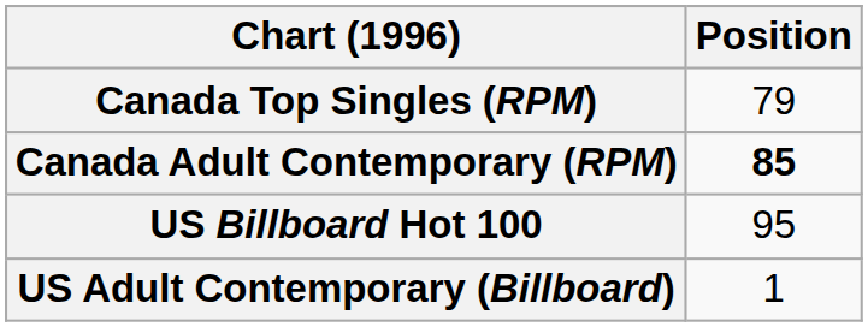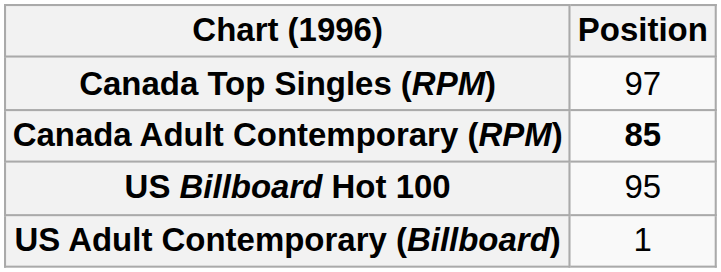 <table class="wikitable sortable plainrowheaders" style="text-align:center;">
 <tr>
 <th>Chart (1996)</th>
 <th>Position</th>
 </tr>
 <tr>
 <th scope="row">Canada Top Singles (<em>RPM</em>)</th>
-<td>79</td>
+<td>97</td>
 </tr>
 <tr>
 <th scope="row">Canada Adult Contemporary (<em>RPM</em>)</th>
 <td><strong>85</strong></td>
 </tr>
 <tr>
 <th scope="row">US <em>Billboard</em> Hot 100</th>
 <td>95</td>
 </tr>
 <tr>
 <th scope="row">US Adult Contemporary (<em>Billboard</em>)</th>
 <td>1</td>
 </tr>
 </table>
